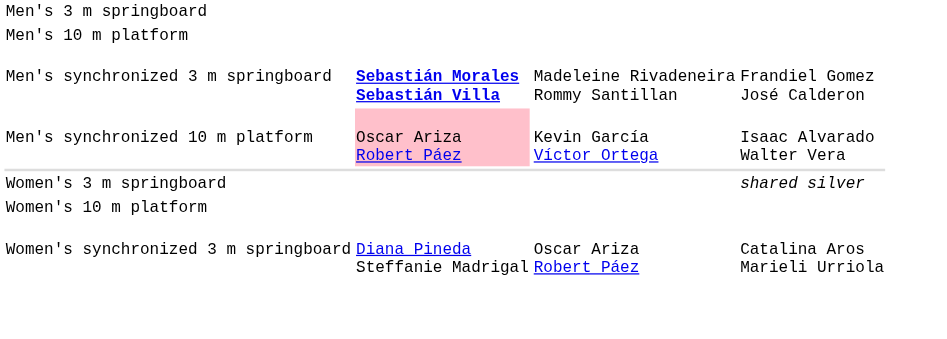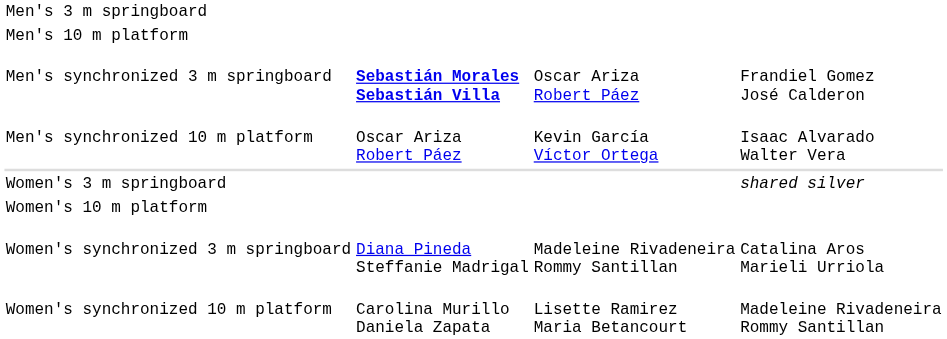 <table>
 <tr>
 <td>Men's 3 m springboard</td>
 <td nowrap></td>
 <td></td>
 <td></td>
 </tr>
 <tr>
 <td>Men's 10 m platform</td>
 <td></td>
 <td></td>
 <td></td>
 </tr>
 <tr>
 <td>Men's synchronized 3 m springboard</td>
 <td><strong><br><a href='#'>Sebastián Morales</a><br><a href='#'>Sebastián Villa</a></strong></td>
-<td nowrap><br>Madeleine Rivadeneira<br>Rommy Santillan</td>
+<td><br>Oscar Ariza<br><a href='#'>Robert Páez</a></td>
 <td nowrap><br>Frandiel Gomez<br>José Calderon</td>
 </tr>
 <tr>
 <td>Men's synchronized 10 m platform</td>
-<td style="background: pink;"><br>Oscar Ariza<br><a href='#'>Robert Páez</a></td>
+<td><br>Oscar Ariza<br><a href='#'>Robert Páez</a></td>
 <td><br>Kevin García<br><a href='#'>Víctor Ortega</a></td>
 <td><br>Isaac Alvarado<br>Walter Vera</td>
 </tr>
 <tr bgcolor=#dddddd>
 <td colspan=4></td>
 </tr>
 <tr>
 <td rowspan=2>Women's 3 m springboard</td>
 <td rowspan=2></td>
 <td nowrap></td>
 <td rowspan=2><em>shared silver</em></td>
 </tr>
 <tr>
 <td></td>
 </tr>
 <tr>
 <td>Women's 10 m platform</td>
 <td></td>
 <td></td>
 <td></td>
 </tr>
 <tr>
 <td>Women's synchronized 3 m springboard</td>
 <td nowrap><br><a href='#'>Diana Pineda</a><br>Steffanie Madrigal</td>
-<td><br>Oscar Ariza<br><a href='#'>Robert Páez</a></td>
+<td nowrap><br>Madeleine Rivadeneira<br>Rommy Santillan</td>
 <td><br>Catalina Aros<br>Marieli Urriola</td>
 </tr>
+<tr>
+<td>Women's synchronized 10 m platform</td>
+<td><br>Carolina Murillo<br>Daniela Zapata</td>
+<td><br>Lisette Ramirez<br>Maria Betancourt</td>
+<td nowrap><br>Madeleine Rivadeneira<br>Rommy Santillan</td>
+</tr>
 </table>
